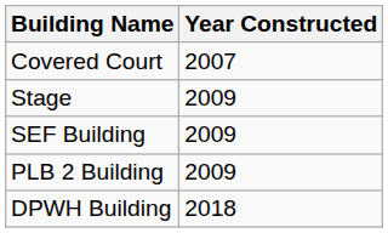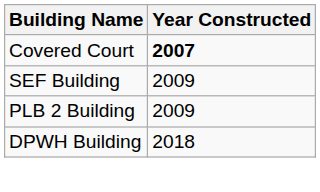 <table class="wikitable">
 <tr>
 <th>Building Name</th>
 <th>Year Constructed</th>
 </tr>
 <tr>
 <td>Covered Court</td>
-<td>2007</td>
-</tr>
-<tr>
-<td>Stage</td>
-<td>2009</td>
+<td><strong>2007</strong></td>
 </tr>
 <tr>
 <td>SEF Building</td>
 <td>2009</td>
 </tr>
 <tr>
 <td>PLB 2 Building</td>
 <td>2009</td>
 </tr>
 <tr>
 <td>DPWH Building</td>
 <td>2018</td>
 </tr>
 </table>
